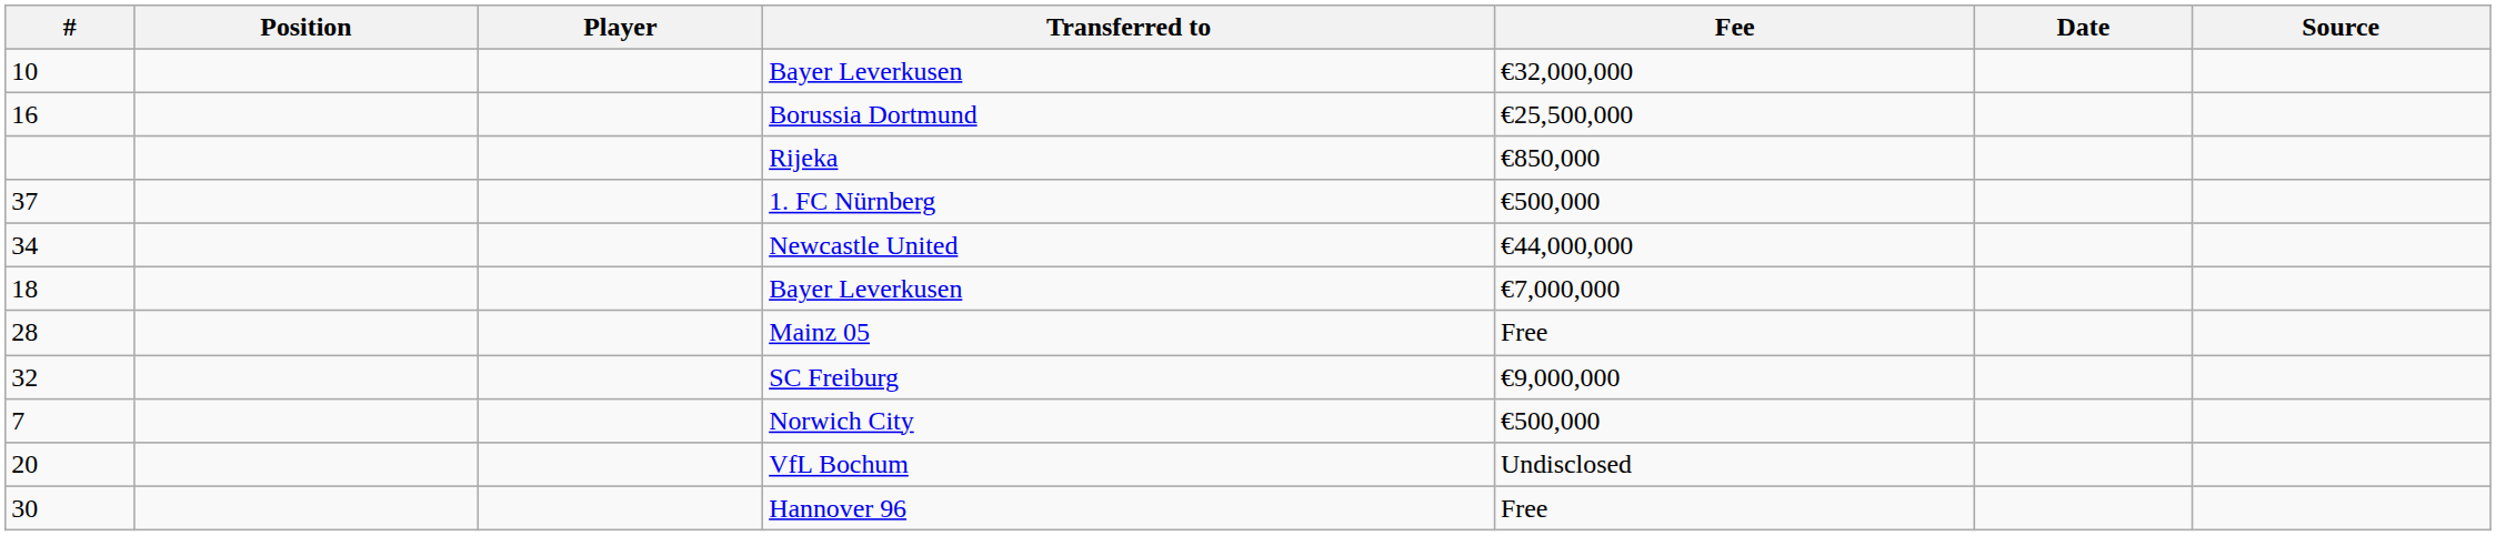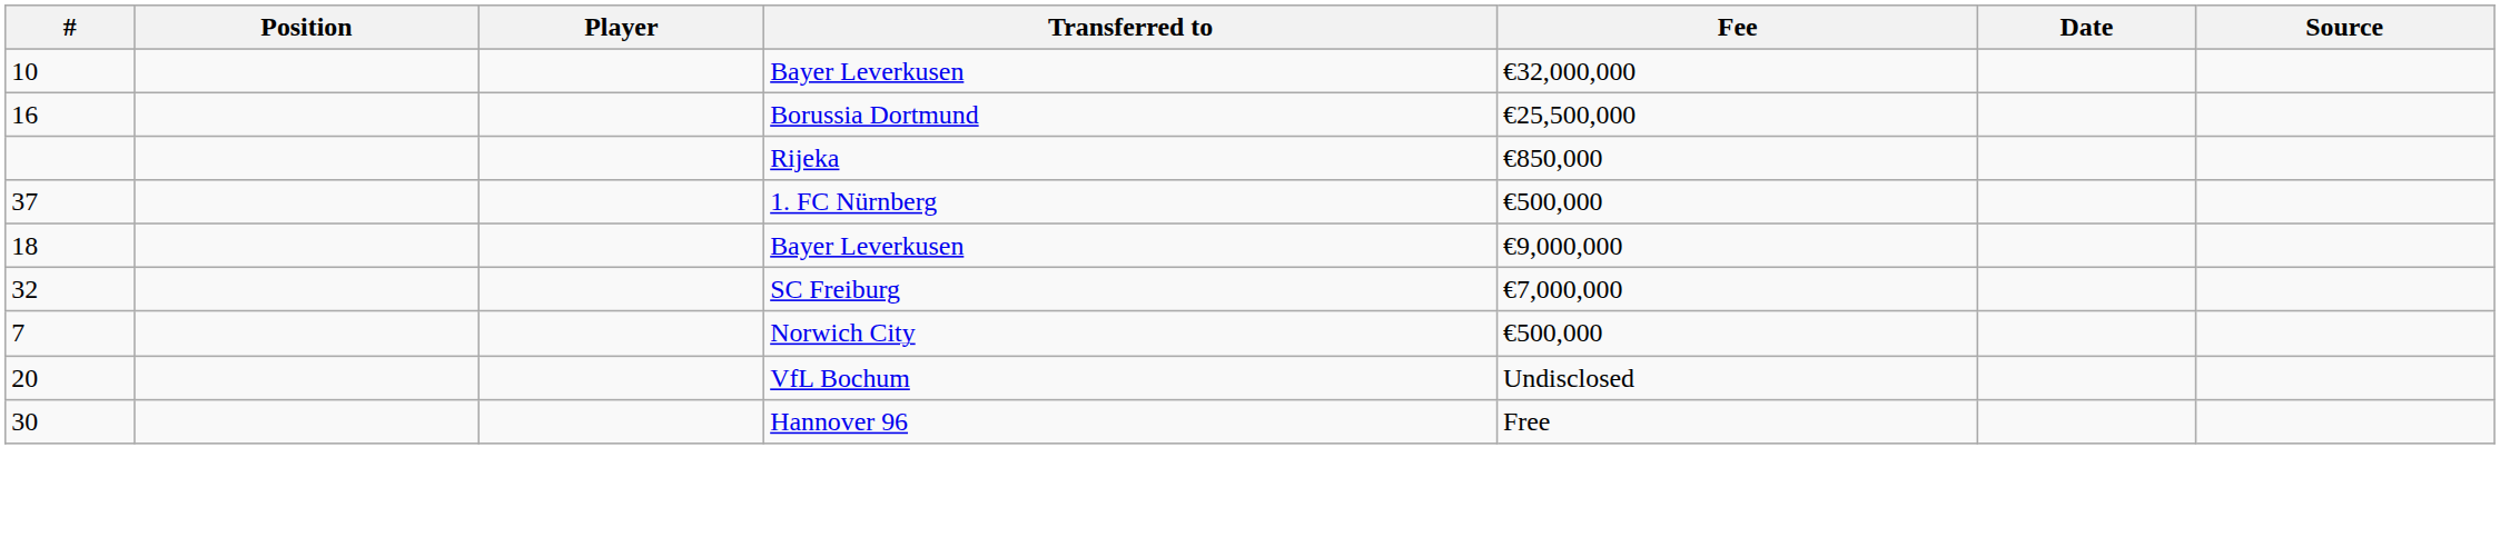 <table class="wikitable sortable" style="width:90%; text-align:center; font-size:95%; text-align:left;">
 <tr>
 <th>#</th>
 <th>Position</th>
 <th>Player</th>
 <th>Transferred to</th>
 <th>Fee</th>
 <th>Date</th>
 <th>Source</th>
 </tr>
 <tr>
 <td>10</td>
 <td></td>
 <td></td>
 <td> <a href='#'>Bayer Leverkusen</a></td>
 <td>€32,000,000</td>
 <td></td>
 <td></td>
 </tr>
 <tr>
 <td>16</td>
 <td></td>
 <td></td>
 <td> <a href='#'>Borussia Dortmund</a></td>
 <td>€25,500,000</td>
 <td></td>
 <td></td>
 </tr>
 <tr>
 <td></td>
 <td></td>
 <td></td>
 <td> <a href='#'>Rijeka</a></td>
 <td>€850,000</td>
 <td></td>
 <td></td>
 </tr>
 <tr>
 <td>37</td>
 <td></td>
 <td></td>
 <td> <a href='#'>1. FC Nürnberg</a></td>
 <td>€500,000</td>
 <td></td>
 <td></td>
 </tr>
 <tr>
-<td>34</td>
-<td></td>
-<td></td>
-<td> <a href='#'>Newcastle United</a></td>
-<td>€44,000,000</td>
-<td></td>
-<td></td>
-</tr>
-<tr>
 <td>18</td>
 <td></td>
 <td></td>
 <td> <a href='#'>Bayer Leverkusen</a></td>
-<td>€7,000,000</td>
-<td></td>
-<td></td>
-</tr>
-<tr>
-<td>28</td>
-<td></td>
-<td></td>
-<td> <a href='#'>Mainz 05</a></td>
-<td>Free</td>
+<td>€9,000,000</td>
 <td></td>
 <td></td>
 </tr>
 <tr>
 <td>32</td>
 <td></td>
 <td></td>
 <td> <a href='#'>SC Freiburg</a></td>
-<td>€9,000,000</td>
+<td>€7,000,000</td>
 <td></td>
 <td></td>
 </tr>
 <tr>
 <td>7</td>
 <td></td>
 <td></td>
 <td> <a href='#'>Norwich City</a></td>
 <td>€500,000</td>
 <td></td>
 <td></td>
 </tr>
 <tr>
 <td>20</td>
 <td></td>
 <td></td>
 <td> <a href='#'>VfL Bochum</a></td>
 <td>Undisclosed</td>
 <td></td>
 <td></td>
 </tr>
 <tr>
 <td>30</td>
 <td></td>
 <td></td>
 <td> <a href='#'>Hannover 96</a></td>
 <td>Free</td>
 <td></td>
 <td></td>
 </tr>
 </table>
